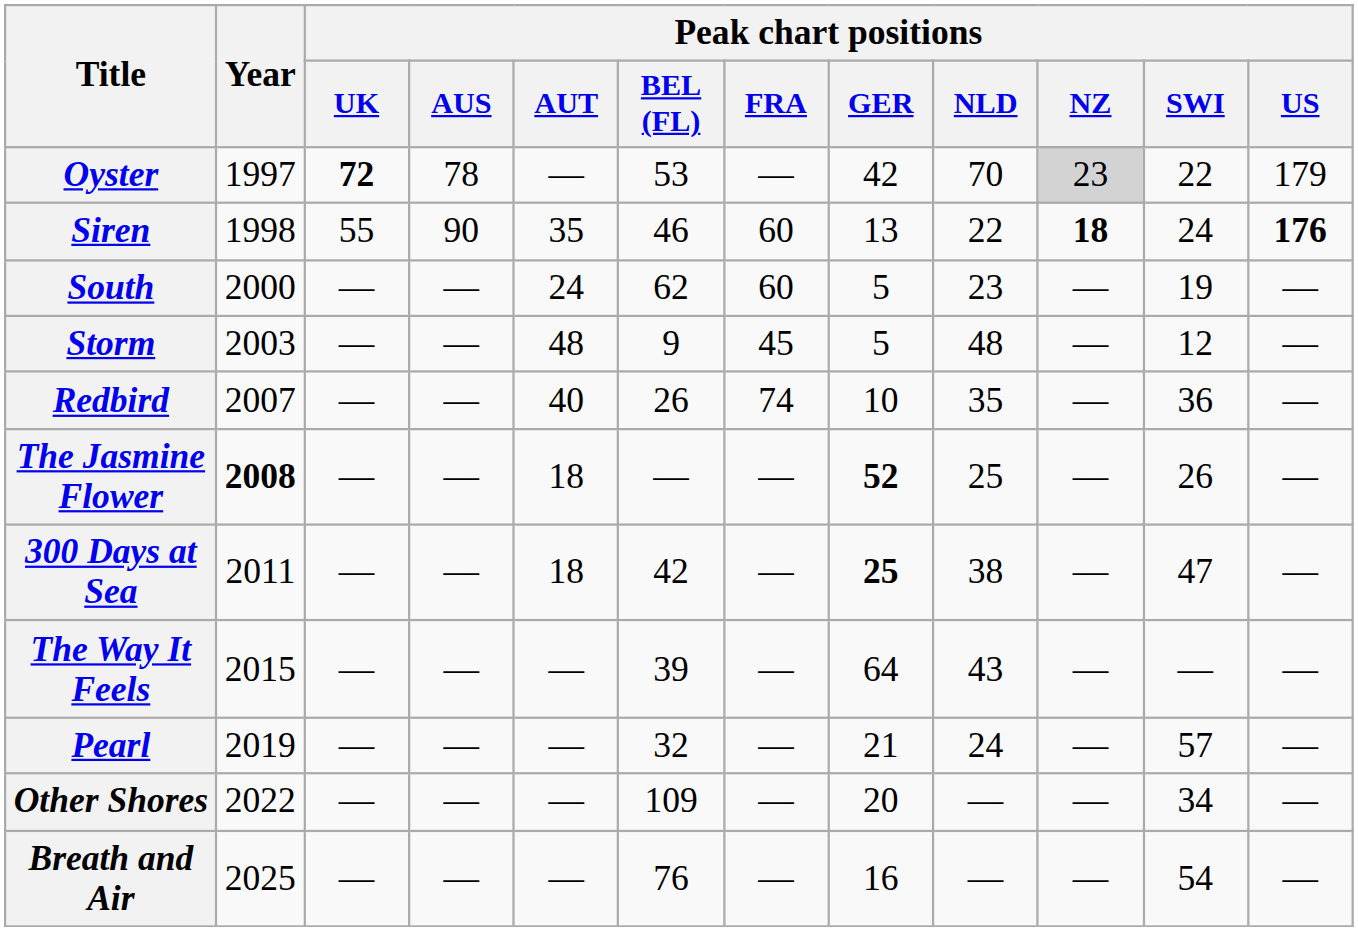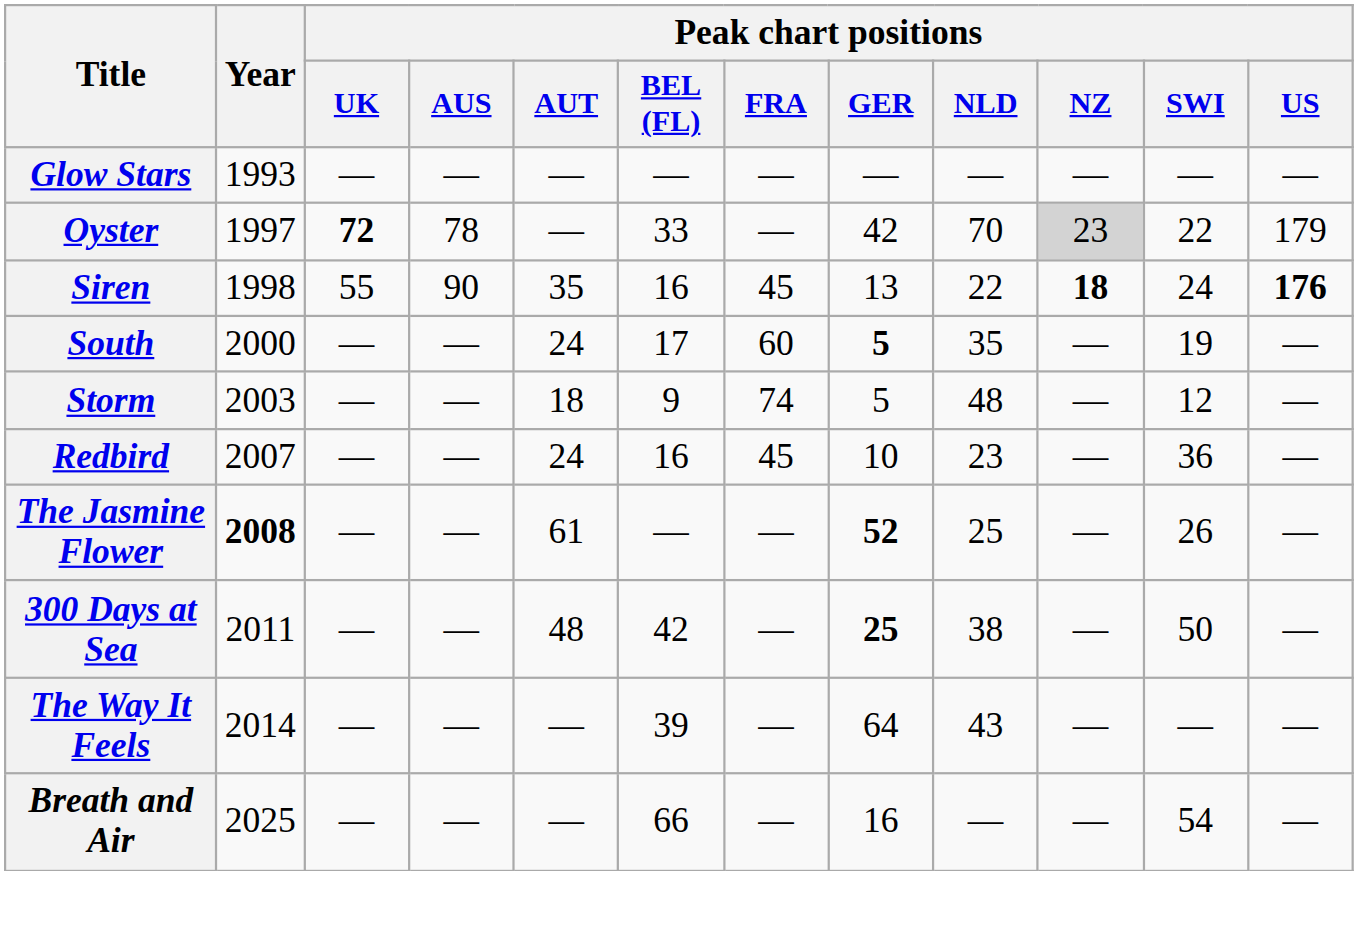 <table class="wikitable plainrowheaders" style="text-align:center;">
 <tr>
 <th rowspan="2">Title</th>
 <th rowspan="2">Year</th>
 <th colspan="10">Peak chart positions</th>
 </tr>
 <tr>
 <th scope="col" style="width:3em; font-size:85%"><a href='#'>UK</a><br></th>
 <th scope="col" style="width:3em; font-size:85%"><a href='#'>AUS</a><br></th>
 <th scope="col" style="width:3em; font-size:85%"><a href='#'>AUT</a><br></th>
 <th scope="col" style="width:3em; font-size:85%"><a href='#'>BEL<br>(FL)</a><br></th>
 <th scope="col" style="width:3em; font-size:85%"><a href='#'>FRA</a><br></th>
 <th scope="col" style="width:3em; font-size:85%"><a href='#'>GER</a><br></th>
 <th scope="col" style="width:3em; font-size:85%"><a href='#'>NLD</a><br></th>
 <th scope="col" style="width:3em; font-size:85%"><a href='#'>NZ</a><br></th>
 <th scope="col" style="width:3em; font-size:85%"><a href='#'>SWI</a><br></th>
 <th scope="col" style="width:3em; font-size:85%"><a href='#'>US</a><br></th>
 </tr>
 <tr>
+<th scope="row"><em><a href='#'>Glow Stars</a></em></th>
+<td>1993</td>
+<td>—</td>
+<td>—</td>
+<td>—</td>
+<td>—</td>
+<td>—</td>
+<td>—</td>
+<td>—</td>
+<td>—</td>
+<td>—</td>
+<td>—</td>
+</tr>
+<tr>
 <th scope="row"><em><a href='#'>Oyster</a></em></th>
 <td>1997</td>
 <td><strong>72</strong></td>
 <td>78</td>
 <td>—</td>
-<td>53</td>
+<td>33</td>
 <td>—</td>
 <td>42</td>
 <td>70</td>
 <td style="background: lightgrey;">23</td>
 <td>22</td>
 <td>179</td>
 </tr>
 <tr>
 <th scope="row"><em><a href='#'>Siren</a></em></th>
 <td>1998</td>
 <td>55</td>
 <td>90</td>
 <td>35</td>
-<td>46</td>
-<td>60</td>
+<td>16</td>
+<td>45</td>
 <td>13</td>
 <td>22</td>
 <td><strong>18</strong></td>
 <td>24</td>
 <td><strong>176</strong></td>
 </tr>
 <tr>
 <th scope="row"><em><a href='#'>South</a></em></th>
 <td>2000</td>
 <td>—</td>
 <td>—</td>
 <td>24</td>
-<td>62</td>
+<td>17</td>
 <td>60</td>
-<td>5</td>
-<td>23</td>
+<td><strong>5</strong></td>
+<td>35</td>
 <td>—</td>
 <td>19</td>
 <td>—</td>
 </tr>
 <tr>
 <th scope="row"><em><a href='#'>Storm</a></em></th>
 <td>2003</td>
 <td>—</td>
 <td>—</td>
-<td>48</td>
+<td>18</td>
 <td>9</td>
-<td>45</td>
+<td>74</td>
 <td>5</td>
 <td>48</td>
 <td>—</td>
 <td>12</td>
 <td>—</td>
 </tr>
 <tr>
 <th scope="row"><em><a href='#'>Redbird</a></em></th>
 <td>2007</td>
 <td>—</td>
 <td>—</td>
-<td>40</td>
-<td>26</td>
-<td>74</td>
+<td>24</td>
+<td>16</td>
+<td>45</td>
 <td>10</td>
-<td>35</td>
+<td>23</td>
 <td>—</td>
 <td>36</td>
 <td>—</td>
 </tr>
 <tr>
 <th scope="row"><em><a href='#'>The Jasmine Flower</a></em></th>
 <td><strong>2008</strong></td>
 <td>—</td>
 <td>—</td>
-<td>18</td>
+<td>61</td>
 <td>—</td>
 <td>—</td>
 <td><strong>52</strong></td>
 <td>25</td>
 <td>—</td>
 <td>26</td>
 <td>—</td>
 </tr>
 <tr>
 <th scope="row"><em><a href='#'>300 Days at Sea</a></em></th>
 <td>2011</td>
 <td>—</td>
 <td>—</td>
-<td>18</td>
+<td>48</td>
 <td>42</td>
 <td>—</td>
 <td><strong>25</strong></td>
 <td>38</td>
 <td>—</td>
-<td>47</td>
+<td>50</td>
 <td>—</td>
 </tr>
 <tr>
 <th scope="row"><em><a href='#'>The Way It Feels</a></em></th>
-<td>2015</td>
+<td>2014</td>
 <td>—</td>
 <td>—</td>
 <td>—</td>
 <td>39</td>
 <td>—</td>
 <td>64</td>
 <td>43</td>
 <td>—</td>
 <td>—</td>
 <td>—</td>
 </tr>
 <tr>
-<th scope="row"><em><a href='#'>Pearl</a></em></th>
-<td>2019</td>
-<td>—</td>
-<td>—</td>
-<td>—</td>
-<td>32</td>
-<td>—</td>
-<td>21</td>
-<td>24</td>
-<td>—</td>
-<td>57</td>
-<td>—</td>
-</tr>
-<tr>
-<th scope="row"><em>Other Shores</em></th>
-<td>2022</td>
-<td>—</td>
-<td>—</td>
-<td>—</td>
-<td>109</td>
-<td>—</td>
-<td>20</td>
-<td>—</td>
-<td>—</td>
-<td>34</td>
-<td>—</td>
-</tr>
-<tr>
 <th scope="row"><em>Breath and Air</em></th>
 <td>2025</td>
 <td>—</td>
 <td>—</td>
 <td>—</td>
-<td>76</td>
+<td>66</td>
 <td>—</td>
 <td>16</td>
 <td>—</td>
 <td>—</td>
 <td>54</td>
 <td>—</td>
 </tr>
 </table>
